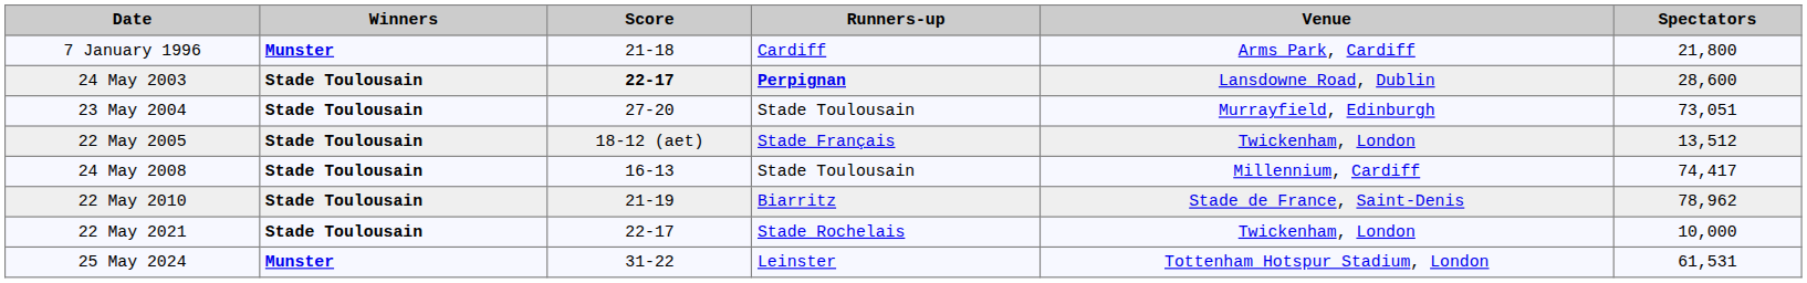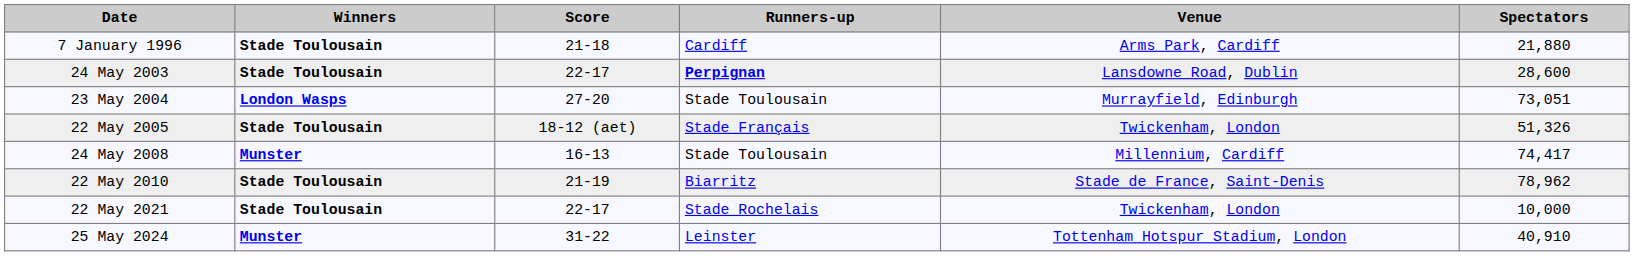 <table bgcolor="#f7f8ff" cellpadding="4" width="90%" cellspacing="0" border="1" style="font-size: 100%; border: grey solid 1px; border-collapse: collapse;">
 <tr bgcolor="#CCCCCC">
 <td align=center><strong>Date</strong></td>
 <td align=center><strong>Winners</strong></td>
 <td align=center><strong>Score</strong></td>
 <td align=center><strong>Runners-up</strong></td>
 <td align=center><strong>Venue</strong></td>
 <td align=center><strong>Spectators</strong></td>
 </tr>
 <tr>
 <td align=center>7 January 1996</td>
-<td> <strong><a href='#'>Munster</a></strong></td>
+<td> <strong>Stade Toulousain</strong></td>
 <td align=center>21-18</td>
 <td> <a href='#'>Cardiff</a></td>
 <td align=center><a href='#'>Arms Park</a>, <a href='#'>Cardiff</a></td>
-<td align=center>21,800</td>
+<td align=center>21,880</td>
 </tr>
 <tr bgcolor="#efefef">
 <td align=center>24 May 2003</td>
 <td> <strong>Stade Toulousain</strong></td>
-<td align=center><strong>22-17</strong></td>
+<td align=center>22-17</td>
 <td><strong> <a href='#'>Perpignan</a></strong></td>
 <td align=center><a href='#'>Lansdowne Road</a>, <a href='#'>Dublin</a></td>
 <td align=center>28,600</td>
 </tr>
 <tr>
 <td align=center>23 May 2004</td>
-<td> <strong>Stade Toulousain</strong></td>
+<td> <strong><a href='#'>London Wasps</a></strong></td>
 <td align=center>27-20</td>
 <td> Stade Toulousain</td>
 <td align=center><a href='#'>Murrayfield</a>, <a href='#'>Edinburgh</a></td>
 <td align=center>73,051</td>
 </tr>
 <tr bgcolor="#efefef">
 <td align=center>22 May 2005</td>
 <td> <strong>Stade Toulousain</strong></td>
 <td align=center>18-12 (aet)</td>
 <td> <a href='#'>Stade Français</a></td>
 <td align=center><a href='#'>Twickenham</a>, <a href='#'>London</a></td>
-<td align=center>13,512</td>
+<td align=center>51,326</td>
 </tr>
 <tr>
 <td align=center>24 May 2008</td>
-<td> <strong>Stade Toulousain</strong></td>
+<td> <strong><a href='#'>Munster</a></strong></td>
 <td align=center>16-13</td>
 <td> Stade Toulousain</td>
 <td align=center><a href='#'>Millennium</a>, <a href='#'>Cardiff</a></td>
 <td align=center>74,417</td>
 </tr>
 <tr bgcolor="#efefef">
 <td align=center>22 May 2010</td>
 <td> <strong>Stade Toulousain</strong></td>
 <td align=center>21-19</td>
 <td> <a href='#'>Biarritz</a></td>
 <td align=center><a href='#'>Stade de France</a>, <a href='#'>Saint-Denis</a></td>
 <td align=center>78,962</td>
 </tr>
 <tr>
 <td align=center>22 May 2021</td>
 <td> <strong>Stade Toulousain</strong></td>
 <td align=center>22-17</td>
 <td> <a href='#'>Stade Rochelais</a></td>
 <td align=center><a href='#'>Twickenham</a>, <a href='#'>London</a></td>
 <td align=center>10,000</td>
 </tr>
 <tr>
 <td align=center>25 May 2024</td>
 <td> <strong><a href='#'>Munster</a></strong></td>
 <td align=center>31-22</td>
 <td> <a href='#'>Leinster</a></td>
 <td align=center><a href='#'>Tottenham Hotspur Stadium</a>, <a href='#'>London</a></td>
-<td align=center>61,531</td>
+<td align=center>40,910</td>
 </tr>
 </table>
